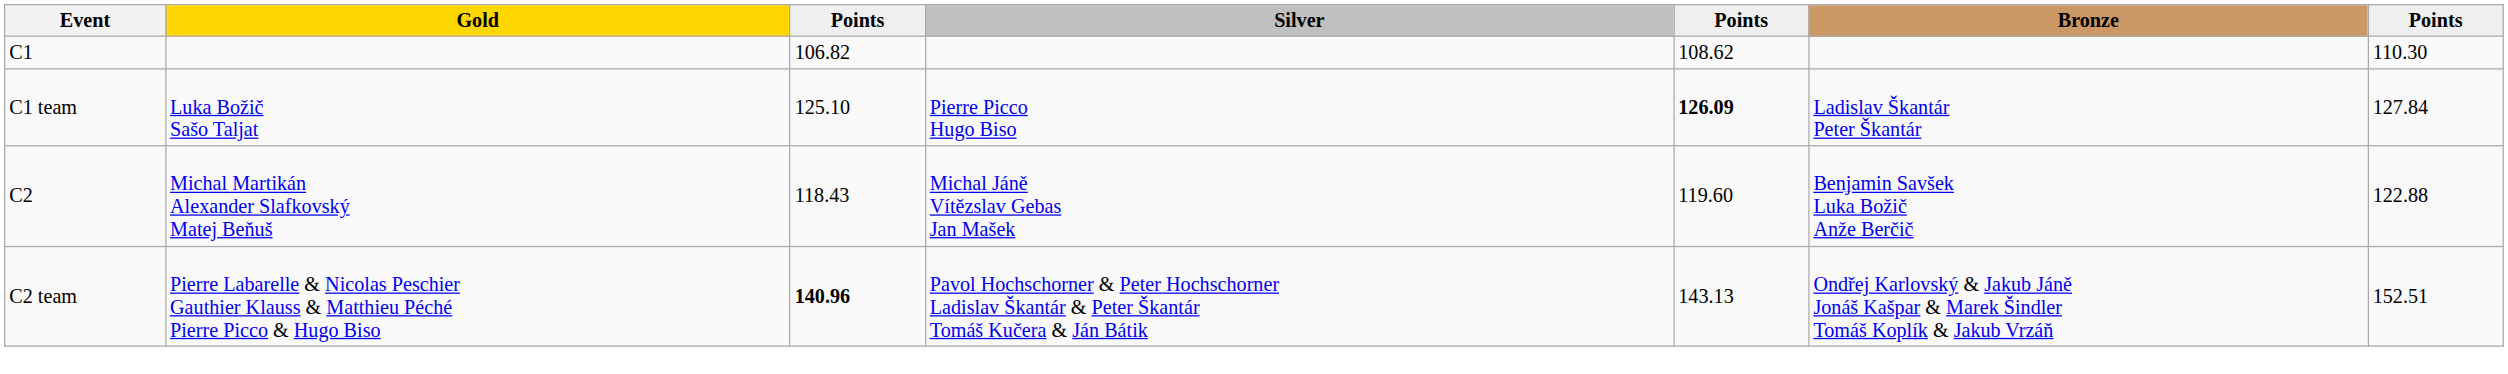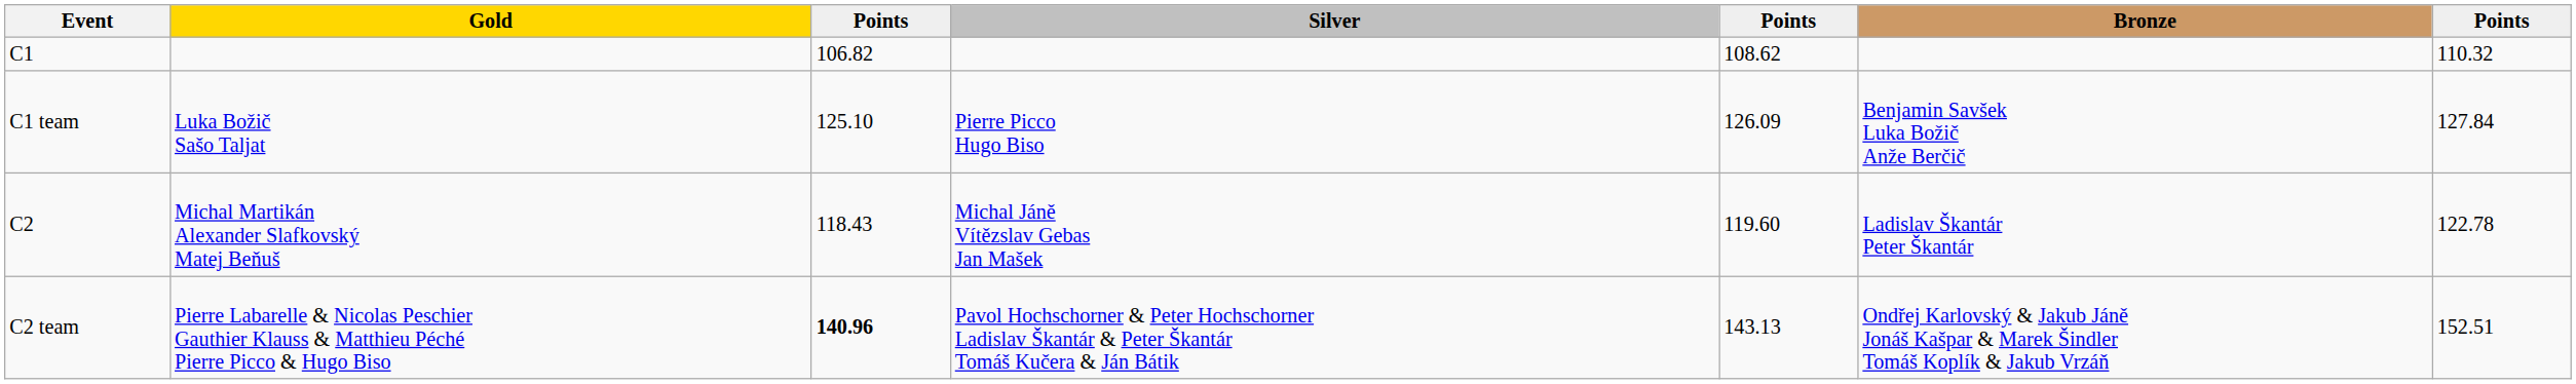 <table class="wikitable" width=100%>
 <tr>
 <th>Event</th>
 <td align=center bgcolor="gold"><strong>Gold</strong></td>
 <td align=center bgcolor="EFEFEF"><strong>Points</strong></td>
 <td align=center bgcolor="silver"><strong>Silver</strong></td>
 <td align=center bgcolor="EFEFEF"><strong>Points</strong></td>
 <td align=center bgcolor="CC9966"><strong>Bronze</strong></td>
 <td align=center bgcolor="EFEFEF"><strong>Points</strong></td>
 </tr>
 <tr>
 <td>C1</td>
 <td></td>
 <td>106.82</td>
 <td></td>
 <td>108.62</td>
 <td></td>
-<td>110.30</td>
+<td>110.32</td>
 </tr>
 <tr>
 <td>C1 team</td>
 <td><br><a href='#'>Luka Božič</a><br><a href='#'>Sašo Taljat</a></td>
 <td>125.10</td>
 <td><br><a href='#'>Pierre Picco</a><br><a href='#'>Hugo Biso</a></td>
-<td><strong>126.09</strong></td>
-<td><br><a href='#'>Ladislav Škantár</a><br><a href='#'>Peter Škantár</a></td>
+<td>126.09</td>
+<td><br><a href='#'>Benjamin Savšek</a><br><a href='#'>Luka Božič</a><br><a href='#'>Anže Berčič</a></td>
 <td>127.84</td>
 </tr>
 <tr>
 <td>C2</td>
 <td><br><a href='#'>Michal Martikán</a><br><a href='#'>Alexander Slafkovský</a><br><a href='#'>Matej Beňuš</a></td>
 <td>118.43</td>
 <td><br><a href='#'>Michal Jáně</a><br><a href='#'>Vítězslav Gebas</a><br><a href='#'>Jan Mašek</a></td>
 <td>119.60</td>
-<td><br><a href='#'>Benjamin Savšek</a><br><a href='#'>Luka Božič</a><br><a href='#'>Anže Berčič</a></td>
-<td>122.88</td>
+<td><br><a href='#'>Ladislav Škantár</a><br><a href='#'>Peter Škantár</a></td>
+<td>122.78</td>
 </tr>
 <tr>
 <td>C2 team</td>
 <td><br><a href='#'>Pierre Labarelle</a> & <a href='#'>Nicolas Peschier</a><br><a href='#'>Gauthier Klauss</a> & <a href='#'>Matthieu Péché</a><br><a href='#'>Pierre Picco</a> & <a href='#'>Hugo Biso</a></td>
 <td><strong>140.96</strong></td>
 <td><br><a href='#'>Pavol Hochschorner</a> & <a href='#'>Peter Hochschorner</a><br><a href='#'>Ladislav Škantár</a> & <a href='#'>Peter Škantár</a><br><a href='#'>Tomáš Kučera</a> & <a href='#'>Ján Bátik</a></td>
 <td>143.13</td>
 <td><br><a href='#'>Ondřej Karlovský</a> & <a href='#'>Jakub Jáně</a><br><a href='#'>Jonáš Kašpar</a> & <a href='#'>Marek Šindler</a><br><a href='#'>Tomáš Koplík</a> & <a href='#'>Jakub Vrzáň</a></td>
 <td>152.51</td>
 </tr>
 </table>
